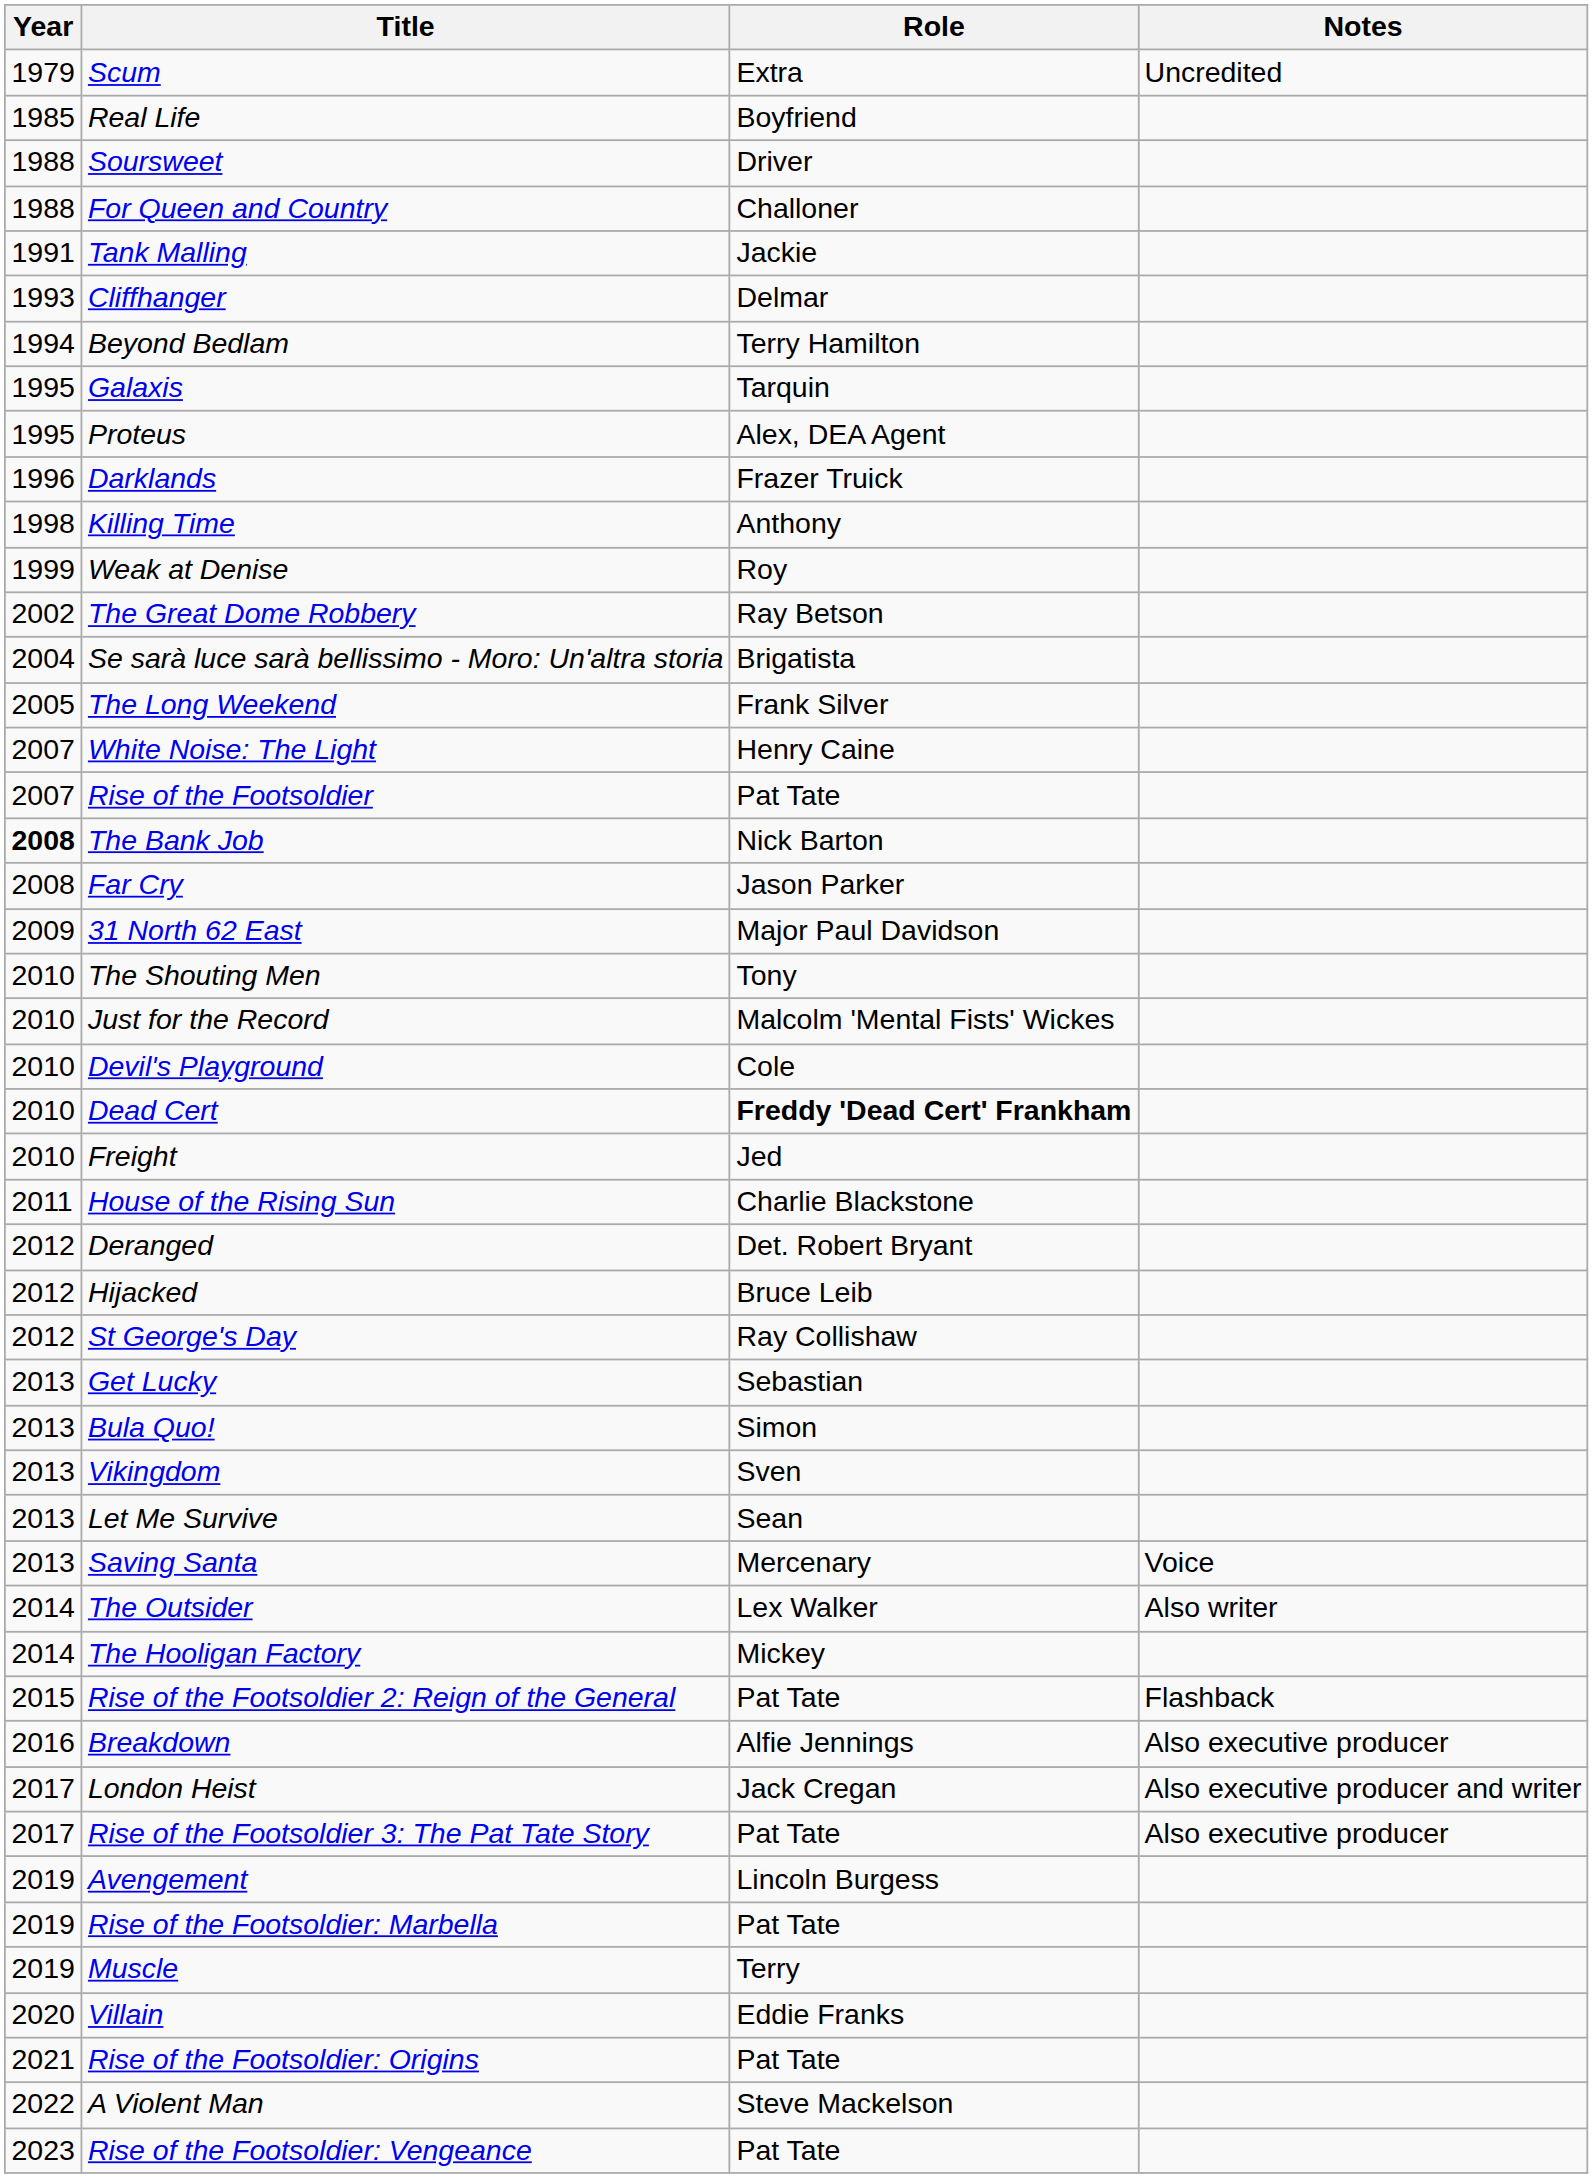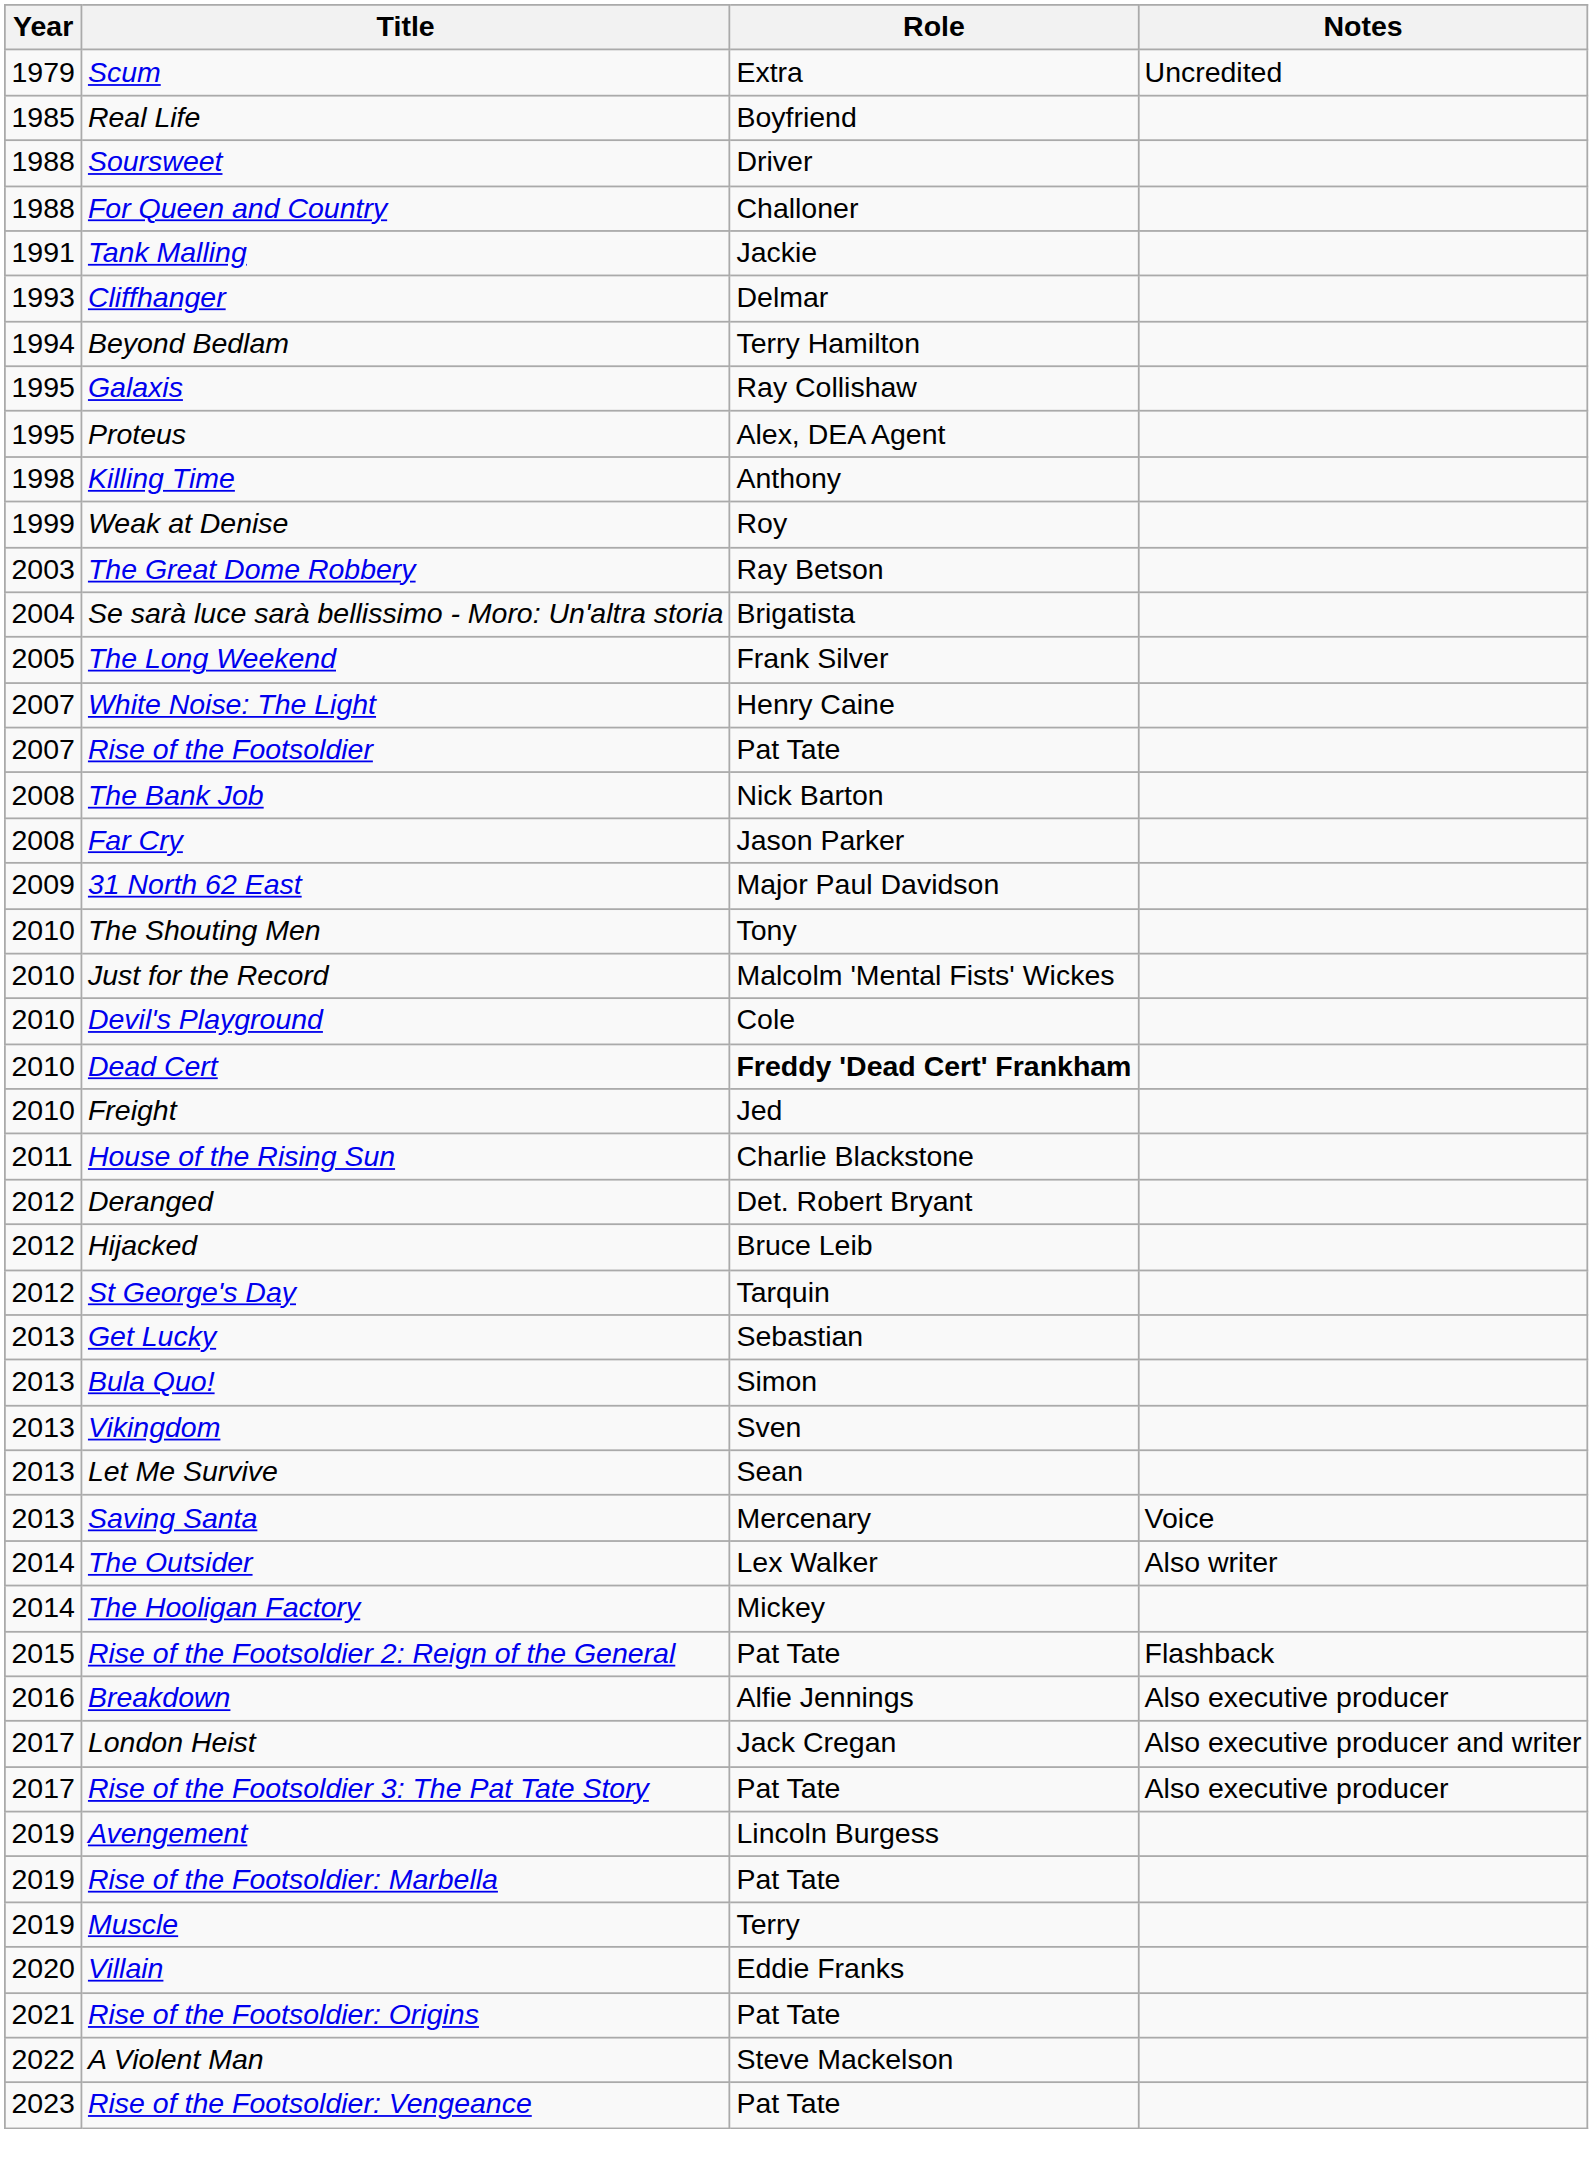 <table class="wikitable sortable">
 <tr>
 <th>Year</th>
 <th>Title</th>
 <th>Role</th>
 <th class="unsortable">Notes</th>
 </tr>
 <tr>
 <td>1979</td>
 <td><em><a href='#'>Scum</a></em></td>
 <td>Extra</td>
 <td>Uncredited</td>
 </tr>
 <tr>
 <td>1985</td>
 <td><em>Real Life</em></td>
 <td>Boyfriend</td>
 <td></td>
 </tr>
 <tr>
 <td>1988</td>
 <td><em><a href='#'>Soursweet</a></em></td>
 <td>Driver</td>
 <td></td>
 </tr>
 <tr>
 <td>1988</td>
 <td><em><a href='#'>For Queen and Country</a></em></td>
 <td>Challoner</td>
 <td></td>
 </tr>
 <tr>
 <td>1991</td>
 <td><em><a href='#'>Tank Malling</a></em></td>
 <td>Jackie</td>
 <td></td>
 </tr>
 <tr>
 <td>1993</td>
 <td><em><a href='#'>Cliffhanger</a></em></td>
 <td>Delmar</td>
 <td></td>
 </tr>
 <tr>
 <td>1994</td>
 <td><em>Beyond Bedlam</em></td>
 <td>Terry Hamilton</td>
 <td></td>
 </tr>
 <tr>
 <td>1995</td>
 <td><em><a href='#'>Galaxis</a></em></td>
-<td>Tarquin</td>
+<td>Ray Collishaw</td>
 <td></td>
 </tr>
 <tr>
 <td>1995</td>
 <td><em>Proteus</em></td>
 <td>Alex, DEA Agent</td>
-<td></td>
-</tr>
-<tr>
-<td>1996</td>
-<td><em><a href='#'>Darklands</a></em></td>
-<td>Frazer Truick</td>
 <td></td>
 </tr>
 <tr>
 <td>1998</td>
 <td><em><a href='#'>Killing Time</a></em></td>
 <td>Anthony</td>
 <td></td>
 </tr>
 <tr>
 <td>1999</td>
 <td><em>Weak at Denise</em></td>
 <td>Roy</td>
 <td></td>
 </tr>
 <tr>
-<td>2002</td>
+<td>2003</td>
 <td><em><a href='#'>The Great Dome Robbery</a></em></td>
 <td>Ray Betson</td>
 <td></td>
 </tr>
 <tr>
 <td>2004</td>
 <td><em>Se sarà luce sarà bellissimo - Moro: Un'altra storia</em></td>
 <td>Brigatista</td>
 <td></td>
 </tr>
 <tr>
 <td>2005</td>
 <td><em><a href='#'>The Long Weekend</a></em></td>
 <td>Frank Silver</td>
 <td></td>
 </tr>
 <tr>
 <td>2007</td>
 <td><em><a href='#'>White Noise: The Light</a></em></td>
 <td>Henry Caine</td>
 <td></td>
 </tr>
 <tr>
 <td>2007</td>
 <td><em><a href='#'>Rise of the Footsoldier</a></em></td>
 <td>Pat Tate</td>
 <td></td>
 </tr>
 <tr>
-<td><strong>2008</strong></td>
+<td>2008</td>
 <td><em><a href='#'>The Bank Job</a></em></td>
 <td>Nick Barton</td>
 <td></td>
 </tr>
 <tr>
 <td>2008</td>
 <td><em><a href='#'>Far Cry</a></em></td>
 <td>Jason Parker</td>
 <td></td>
 </tr>
 <tr>
 <td>2009</td>
 <td><em><a href='#'>31 North 62 East</a></em></td>
 <td>Major Paul Davidson</td>
 <td></td>
 </tr>
 <tr>
 <td>2010</td>
 <td><em>The Shouting Men</em></td>
 <td>Tony</td>
 <td></td>
 </tr>
 <tr>
 <td>2010</td>
 <td><em>Just for the Record</em></td>
 <td>Malcolm 'Mental Fists' Wickes</td>
 <td></td>
 </tr>
 <tr>
 <td>2010</td>
 <td><em><a href='#'>Devil's Playground</a></em></td>
 <td>Cole</td>
 <td></td>
 </tr>
 <tr>
 <td>2010</td>
 <td><em><a href='#'>Dead Cert</a></em></td>
 <td><strong>Freddy 'Dead Cert' Frankham</strong></td>
 <td></td>
 </tr>
 <tr>
 <td>2010</td>
 <td><em>Freight</em></td>
 <td>Jed</td>
 <td></td>
 </tr>
 <tr>
 <td>2011</td>
 <td><em><a href='#'>House of the Rising Sun</a></em></td>
 <td>Charlie Blackstone</td>
 <td></td>
 </tr>
 <tr>
 <td>2012</td>
 <td><em>Deranged</em></td>
 <td>Det. Robert Bryant</td>
 <td></td>
 </tr>
 <tr>
 <td>2012</td>
 <td><em>Hijacked</em></td>
 <td>Bruce Leib</td>
 <td></td>
 </tr>
 <tr>
 <td>2012</td>
 <td><em><a href='#'>St George's Day</a></em></td>
-<td>Ray Collishaw</td>
+<td>Tarquin</td>
 <td></td>
 </tr>
 <tr>
 <td>2013</td>
 <td><em><a href='#'>Get Lucky</a></em></td>
 <td>Sebastian</td>
 <td></td>
 </tr>
 <tr>
 <td>2013</td>
 <td><em><a href='#'>Bula Quo!</a></em></td>
 <td>Simon</td>
 <td></td>
 </tr>
 <tr>
 <td>2013</td>
 <td><em><a href='#'>Vikingdom</a></em></td>
 <td>Sven</td>
 <td></td>
 </tr>
 <tr>
 <td>2013</td>
 <td><em>Let Me Survive</em></td>
 <td>Sean</td>
 <td></td>
 </tr>
 <tr>
 <td>2013</td>
 <td><em><a href='#'>Saving Santa</a></em></td>
 <td>Mercenary</td>
 <td>Voice</td>
 </tr>
 <tr>
 <td>2014</td>
 <td><em><a href='#'>The Outsider</a></em></td>
 <td>Lex Walker</td>
 <td>Also writer</td>
 </tr>
 <tr>
 <td>2014</td>
 <td><em><a href='#'>The Hooligan Factory</a></em></td>
 <td>Mickey</td>
 <td></td>
 </tr>
 <tr>
 <td>2015</td>
 <td><em><a href='#'>Rise of the Footsoldier 2: Reign of the General</a></em></td>
 <td>Pat Tate</td>
 <td>Flashback</td>
 </tr>
 <tr>
 <td>2016</td>
 <td><em><a href='#'>Breakdown</a></em></td>
 <td>Alfie Jennings</td>
 <td>Also executive producer</td>
 </tr>
 <tr>
 <td>2017</td>
 <td><em>London Heist</em></td>
 <td>Jack Cregan</td>
 <td>Also executive producer and writer</td>
 </tr>
 <tr>
 <td>2017</td>
 <td><em><a href='#'>Rise of the Footsoldier 3: The Pat Tate Story</a></em></td>
 <td>Pat Tate</td>
 <td>Also executive producer</td>
 </tr>
 <tr>
 <td>2019</td>
 <td><em><a href='#'>Avengement</a></em></td>
 <td>Lincoln Burgess</td>
 <td></td>
 </tr>
 <tr>
 <td>2019</td>
 <td><em><a href='#'>Rise of the Footsoldier: Marbella</a></em></td>
 <td>Pat Tate</td>
 <td></td>
 </tr>
 <tr>
 <td>2019</td>
 <td><em><a href='#'>Muscle</a></em></td>
 <td>Terry</td>
 <td></td>
 </tr>
 <tr>
 <td>2020</td>
 <td><em><a href='#'>Villain</a></em></td>
 <td>Eddie Franks</td>
 <td></td>
 </tr>
 <tr>
 <td>2021</td>
 <td><em><a href='#'>Rise of the Footsoldier: Origins</a></em></td>
 <td>Pat Tate</td>
 <td></td>
 </tr>
 <tr>
 <td>2022</td>
 <td><em>A Violent Man</em></td>
 <td>Steve Mackelson</td>
 <td></td>
 </tr>
 <tr>
 <td>2023</td>
 <td><em><a href='#'>Rise of the Footsoldier: Vengeance</a></em></td>
 <td>Pat Tate</td>
 <td></td>
 </tr>
 </table>
